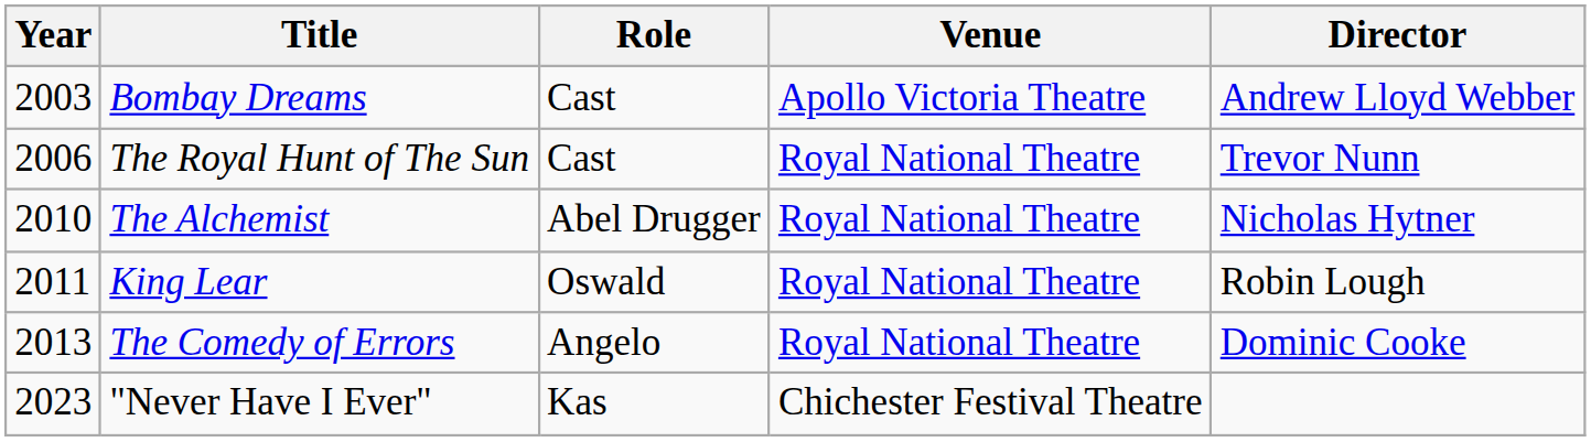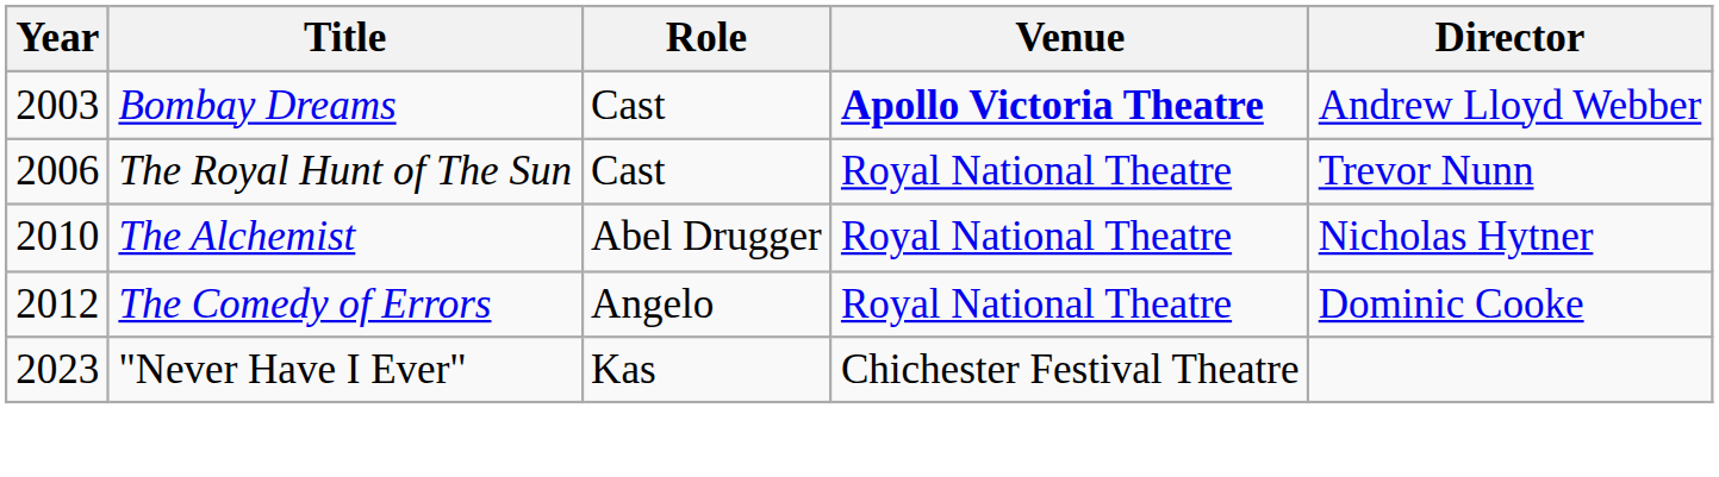 <table class="wikitable sortable">
 <tr>
 <th>Year</th>
 <th>Title</th>
 <th>Role</th>
 <th>Venue</th>
 <th>Director</th>
 </tr>
 <tr>
 <td>2003</td>
 <td><em><a href='#'>Bombay Dreams</a></em></td>
 <td>Cast</td>
-<td><a href='#'>Apollo Victoria Theatre</a></td>
+<td><strong><a href='#'>Apollo Victoria Theatre</a></strong></td>
 <td><a href='#'>Andrew Lloyd Webber</a></td>
 </tr>
 <tr>
 <td>2006</td>
 <td><em>The Royal Hunt of The Sun</em></td>
 <td>Cast</td>
 <td><a href='#'>Royal National Theatre</a></td>
 <td><a href='#'>Trevor Nunn</a></td>
 </tr>
 <tr>
 <td>2010</td>
 <td><em><a href='#'>The Alchemist</a></em></td>
 <td>Abel Drugger</td>
 <td><a href='#'>Royal National Theatre</a></td>
 <td><a href='#'>Nicholas Hytner</a></td>
 </tr>
 <tr>
-<td>2011</td>
-<td><em><a href='#'>King Lear</a></em></td>
-<td>Oswald</td>
-<td><a href='#'>Royal National Theatre</a></td>
-<td>Robin Lough</td>
-</tr>
-<tr>
-<td>2013</td>
+<td>2012</td>
 <td><em><a href='#'>The Comedy of Errors</a></em></td>
 <td>Angelo</td>
 <td><a href='#'>Royal National Theatre</a></td>
 <td><a href='#'>Dominic Cooke</a></td>
 </tr>
 <tr>
 <td>2023</td>
 <td>"Never Have I Ever"</td>
 <td>Kas</td>
 <td>Chichester Festival Theatre</td>
 <td></td>
 </tr>
 </table>
